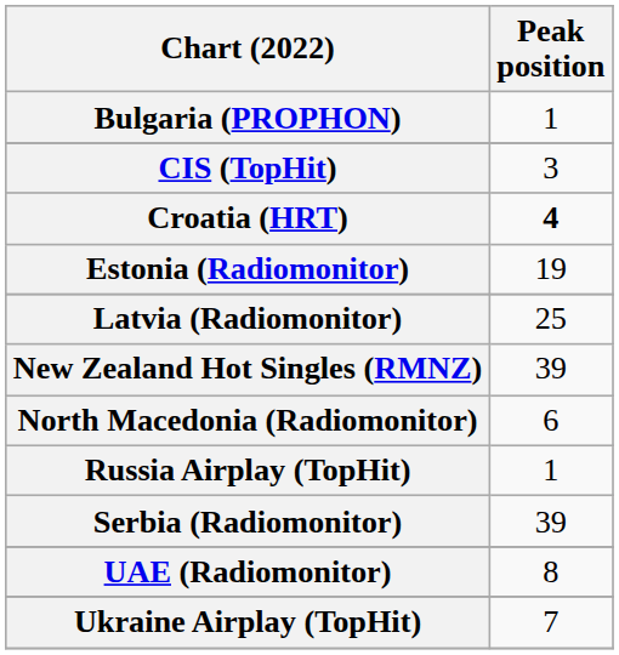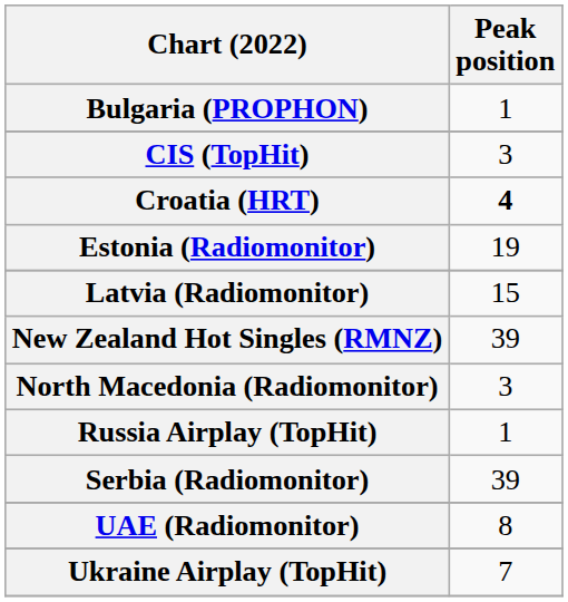 <table class="wikitable sortable plainrowheaders" style="text-align:center">
 <tr>
 <th scope="col">Chart (2022)</th>
 <th scope="col">Peak<br>position</th>
 </tr>
 <tr>
 <th scope="row">Bulgaria (<a href='#'>PROPHON</a>)</th>
 <td>1</td>
 </tr>
 <tr>
 </tr>
 <tr>
 <th scope="row"><a href='#'>CIS</a> (<a href='#'>TopHit</a>)</th>
 <td>3</td>
 </tr>
 <tr>
 <th scope="row">Croatia (<a href='#'>HRT</a>)</th>
 <td><strong>4</strong></td>
 </tr>
 <tr>
 <th scope="row">Estonia (<a href='#'>Radiomonitor</a>)</th>
 <td>19</td>
 </tr>
 <tr>
 </tr>
 <tr>
 </tr>
 <tr>
 <th scope="row">Latvia (Radiomonitor)</th>
-<td>25</td>
+<td>15</td>
 </tr>
 <tr>
 <th scope="row">New Zealand Hot Singles (<a href='#'>RMNZ</a>)</th>
 <td>39</td>
 </tr>
 <tr>
 <th scope="row">North Macedonia (Radiomonitor)</th>
-<td>6</td>
+<td>3</td>
 </tr>
 <tr>
 <th scope="row">Russia Airplay (TopHit)</th>
 <td>1</td>
 </tr>
 <tr>
 <th scope="row">Serbia (Radiomonitor)</th>
 <td>39</td>
 </tr>
 <tr>
 </tr>
 <tr>
 <th scope="row"><a href='#'>UAE</a> (Radiomonitor)</th>
 <td>8</td>
 </tr>
 <tr>
 </tr>
 <tr>
 <th scope="row">Ukraine Airplay (TopHit)</th>
 <td>7</td>
 </tr>
 <tr>
 </tr>
 </table>
